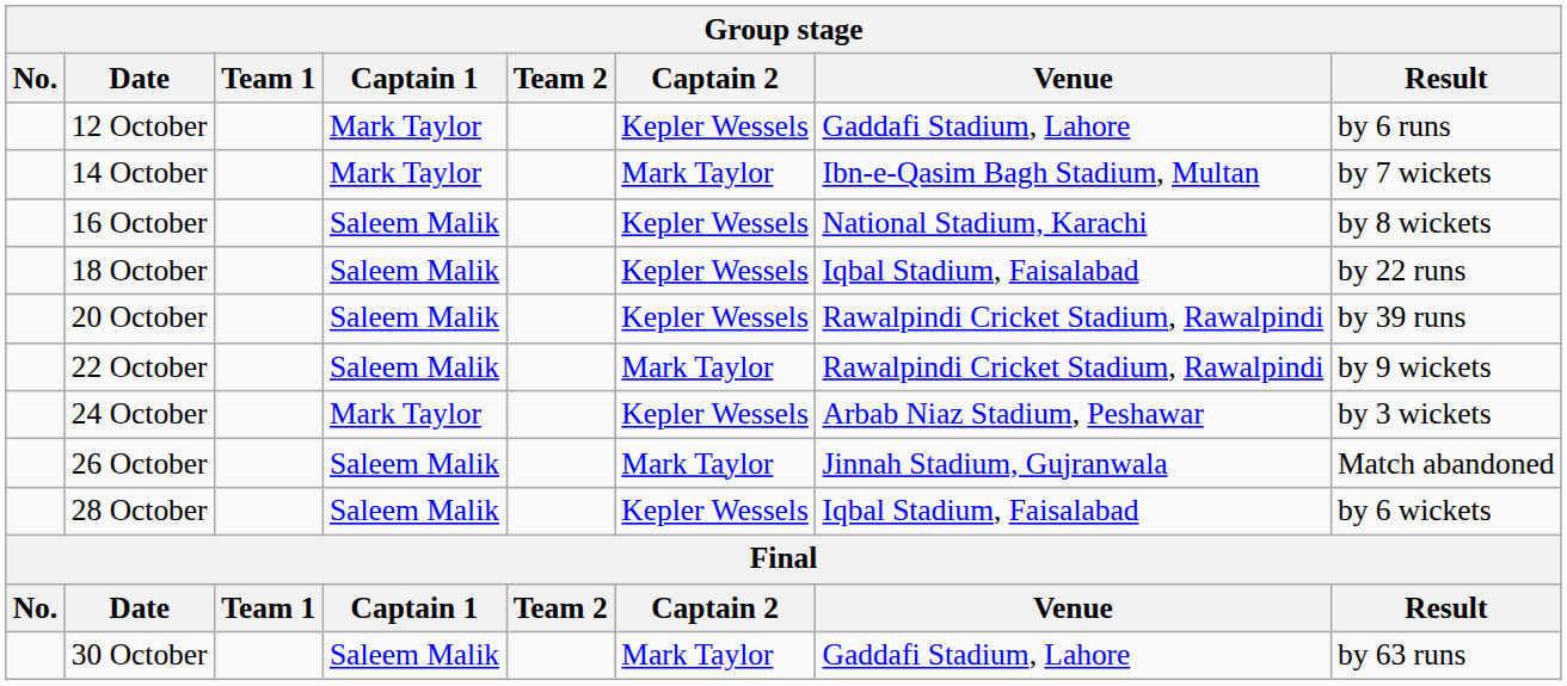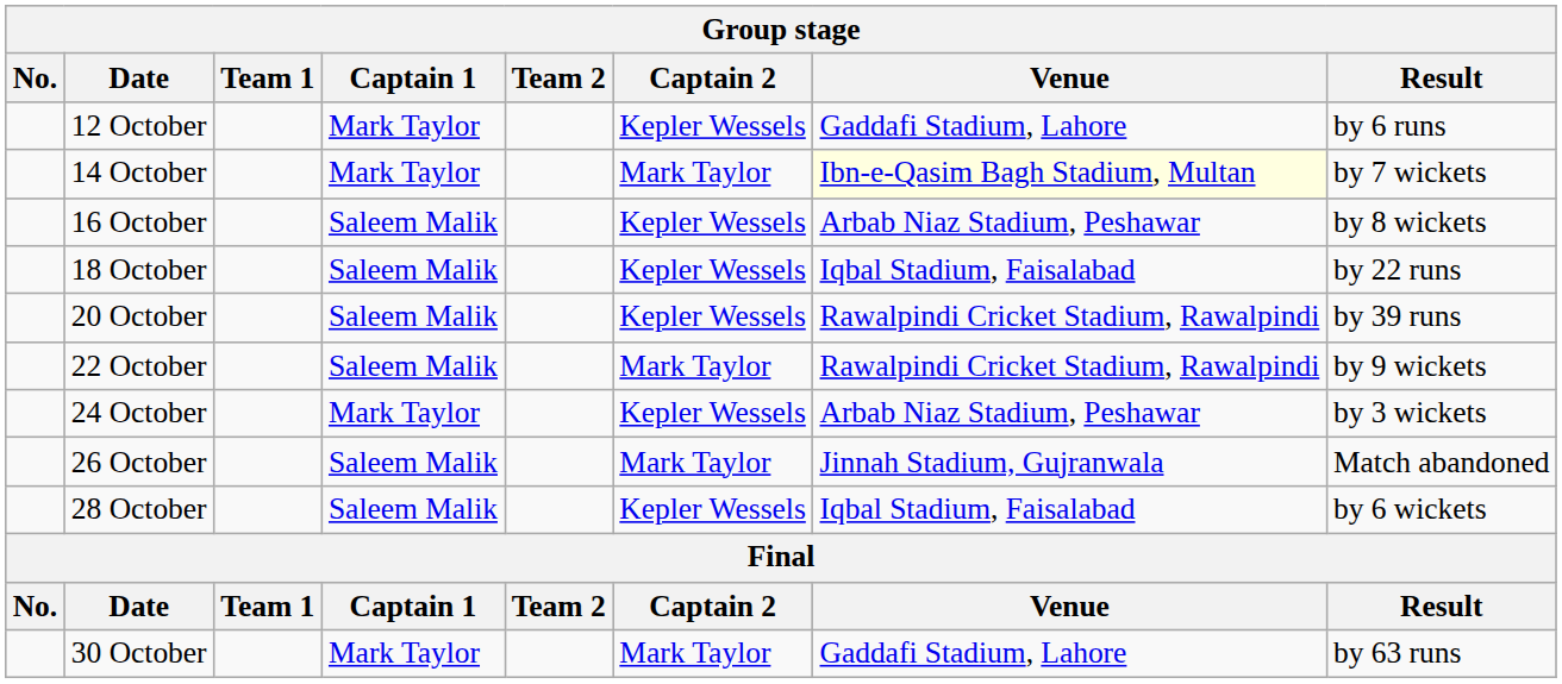 <table class="wikitable">
 <tr>
 <th colspan="9">Group stage</th>
 </tr>
 <tr>
 <th>No.</th>
 <th>Date</th>
 <th>Team 1</th>
 <th>Captain 1</th>
 <th>Team 2</th>
 <th>Captain 2</th>
 <th>Venue</th>
 <th>Result</th>
 </tr>
 <tr>
 <td></td>
 <td>12 October</td>
 <td></td>
 <td><a href='#'>Mark Taylor</a></td>
 <td></td>
 <td><a href='#'>Kepler Wessels</a></td>
 <td><a href='#'>Gaddafi Stadium</a>, <a href='#'>Lahore</a></td>
 <td> by 6 runs</td>
 </tr>
 <tr>
 <td></td>
 <td>14 October</td>
 <td></td>
 <td><a href='#'>Mark Taylor</a></td>
 <td></td>
 <td><a href='#'>Mark Taylor</a></td>
-<td><a href='#'>Ibn-e-Qasim Bagh Stadium</a>, <a href='#'>Multan</a></td>
+<td style="background: lightyellow;"><a href='#'>Ibn-e-Qasim Bagh Stadium</a>, <a href='#'>Multan</a></td>
 <td> by 7 wickets</td>
 </tr>
 <tr>
 <td></td>
 <td>16 October</td>
 <td></td>
 <td><a href='#'>Saleem Malik</a></td>
 <td></td>
 <td><a href='#'>Kepler Wessels</a></td>
-<td><a href='#'>National Stadium, Karachi</a></td>
+<td><a href='#'>Arbab Niaz Stadium</a>, <a href='#'>Peshawar</a></td>
 <td> by 8 wickets</td>
 </tr>
 <tr>
 <td></td>
 <td>18 October</td>
 <td></td>
 <td><a href='#'>Saleem Malik</a></td>
 <td></td>
 <td><a href='#'>Kepler Wessels</a></td>
 <td><a href='#'>Iqbal Stadium</a>, <a href='#'>Faisalabad</a></td>
 <td> by 22 runs</td>
 </tr>
 <tr>
 <td></td>
 <td>20 October</td>
 <td></td>
 <td><a href='#'>Saleem Malik</a></td>
 <td></td>
 <td><a href='#'>Kepler Wessels</a></td>
 <td><a href='#'>Rawalpindi Cricket Stadium</a>, <a href='#'>Rawalpindi</a></td>
 <td> by 39 runs</td>
 </tr>
 <tr>
 <td></td>
 <td>22 October</td>
 <td></td>
 <td><a href='#'>Saleem Malik</a></td>
 <td></td>
 <td><a href='#'>Mark Taylor</a></td>
 <td><a href='#'>Rawalpindi Cricket Stadium</a>, <a href='#'>Rawalpindi</a></td>
 <td> by 9 wickets</td>
 </tr>
 <tr>
 <td></td>
 <td>24 October</td>
 <td></td>
 <td><a href='#'>Mark Taylor</a></td>
 <td></td>
 <td><a href='#'>Kepler Wessels</a></td>
 <td><a href='#'>Arbab Niaz Stadium</a>, <a href='#'>Peshawar</a></td>
 <td> by 3 wickets</td>
 </tr>
 <tr>
 <td></td>
 <td>26 October</td>
 <td></td>
 <td><a href='#'>Saleem Malik</a></td>
 <td></td>
 <td><a href='#'>Mark Taylor</a></td>
 <td><a href='#'>Jinnah Stadium, Gujranwala</a></td>
 <td>Match abandoned</td>
 </tr>
 <tr>
 <td></td>
 <td>28 October</td>
 <td></td>
 <td><a href='#'>Saleem Malik</a></td>
 <td></td>
 <td><a href='#'>Kepler Wessels</a></td>
 <td><a href='#'>Iqbal Stadium</a>, <a href='#'>Faisalabad</a></td>
 <td> by 6 wickets</td>
 </tr>
 <tr>
 <th colspan="9">Final</th>
 </tr>
 <tr>
 <th>No.</th>
 <th>Date</th>
 <th>Team 1</th>
 <th>Captain 1</th>
 <th>Team 2</th>
 <th>Captain 2</th>
 <th>Venue</th>
 <th>Result</th>
 </tr>
 <tr>
 <td></td>
 <td>30 October</td>
 <td></td>
-<td><a href='#'>Saleem Malik</a></td>
+<td><a href='#'>Mark Taylor</a></td>
 <td></td>
 <td><a href='#'>Mark Taylor</a></td>
 <td><a href='#'>Gaddafi Stadium</a>, <a href='#'>Lahore</a></td>
 <td> by 63 runs</td>
 </tr>
 </table>
